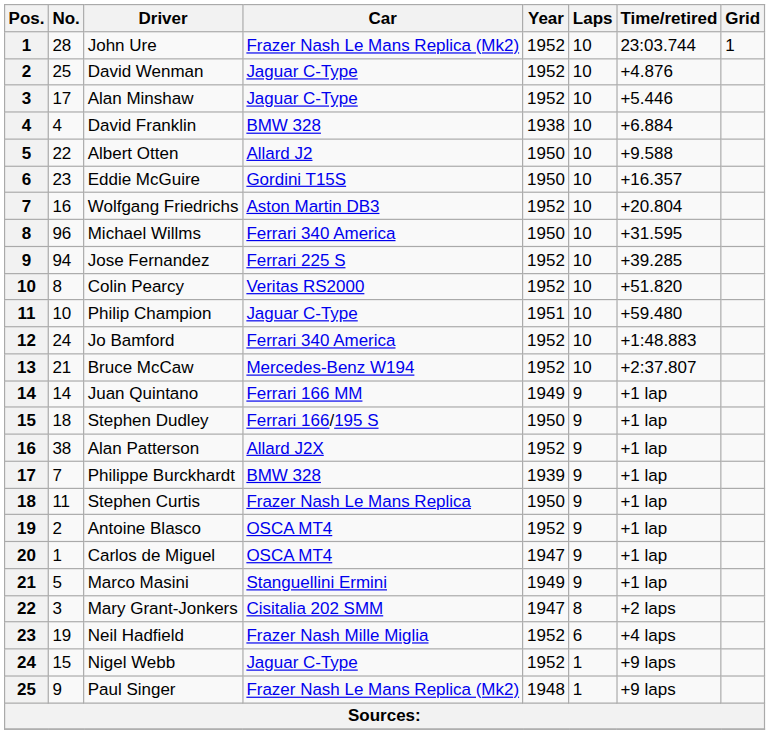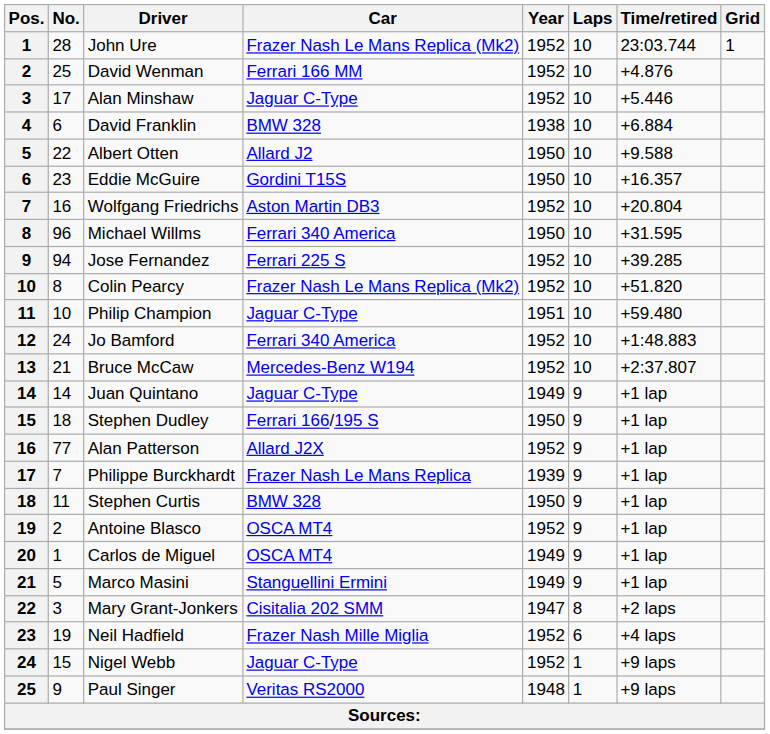 <table class="wikitable" style="font-size:90%">
 <tr>
 <th>Pos.</th>
 <th>No.</th>
 <th>Driver</th>
 <th>Car</th>
 <th>Year</th>
 <th>Laps</th>
 <th>Time/retired</th>
 <th>Grid</th>
 </tr>
 <tr>
 <th>1</th>
 <td>28</td>
 <td> John Ure</td>
 <td><a href='#'>Frazer Nash Le Mans Replica (Mk2)</a></td>
 <td>1952</td>
 <td>10</td>
 <td>23:03.744</td>
 <td>1</td>
 </tr>
 <tr>
 <th>2</th>
 <td>25</td>
 <td> David Wenman</td>
-<td><a href='#'>Jaguar C-Type</a></td>
+<td><a href='#'>Ferrari 166 MM</a></td>
 <td>1952</td>
 <td>10</td>
 <td>+4.876</td>
 <td></td>
 </tr>
 <tr>
 <th>3</th>
 <td>17</td>
 <td> Alan Minshaw</td>
 <td><a href='#'>Jaguar C-Type</a></td>
 <td>1952</td>
 <td>10</td>
 <td>+5.446</td>
 <td></td>
 </tr>
 <tr>
 <th>4</th>
-<td>4</td>
+<td>6</td>
 <td> David Franklin</td>
 <td><a href='#'>BMW 328</a></td>
 <td>1938</td>
 <td>10</td>
 <td>+6.884</td>
 <td></td>
 </tr>
 <tr>
 <th>5</th>
 <td>22</td>
 <td> Albert Otten</td>
 <td><a href='#'>Allard J2</a></td>
 <td>1950</td>
 <td>10</td>
 <td>+9.588</td>
 <td></td>
 </tr>
 <tr>
 <th>6</th>
 <td>23</td>
 <td> Eddie McGuire</td>
 <td><a href='#'>Gordini T15S</a></td>
 <td>1950</td>
 <td>10</td>
 <td>+16.357</td>
 <td></td>
 </tr>
 <tr>
 <th>7</th>
 <td>16</td>
 <td> Wolfgang Friedrichs</td>
 <td><a href='#'>Aston Martin DB3</a></td>
 <td>1952</td>
 <td>10</td>
 <td>+20.804</td>
 <td></td>
 </tr>
 <tr>
 <th>8</th>
 <td>96</td>
 <td> Michael Willms</td>
 <td><a href='#'>Ferrari 340 America</a></td>
 <td>1950</td>
 <td>10</td>
 <td>+31.595</td>
 <td></td>
 </tr>
 <tr>
 <th>9</th>
 <td>94</td>
 <td> Jose Fernandez</td>
 <td><a href='#'>Ferrari 225 S</a></td>
 <td>1952</td>
 <td>10</td>
 <td>+39.285</td>
 <td></td>
 </tr>
 <tr>
 <th>10</th>
 <td>8</td>
 <td> Colin Pearcy</td>
-<td><a href='#'>Veritas RS2000</a></td>
+<td><a href='#'>Frazer Nash Le Mans Replica (Mk2)</a></td>
 <td>1952</td>
 <td>10</td>
 <td>+51.820</td>
 <td></td>
 </tr>
 <tr>
 <th>11</th>
 <td>10</td>
 <td> Philip Champion</td>
 <td><a href='#'>Jaguar C-Type</a></td>
 <td>1951</td>
 <td>10</td>
 <td>+59.480</td>
 <td></td>
 </tr>
 <tr>
 <th>12</th>
 <td>24</td>
 <td> Jo Bamford</td>
 <td><a href='#'>Ferrari 340 America</a></td>
 <td>1952</td>
 <td>10</td>
 <td>+1:48.883</td>
 <td></td>
 </tr>
 <tr>
 <th>13</th>
 <td>21</td>
 <td> Bruce McCaw</td>
 <td><a href='#'>Mercedes-Benz W194</a></td>
 <td>1952</td>
 <td>10</td>
 <td>+2:37.807</td>
 <td></td>
 </tr>
 <tr>
 <th>14</th>
 <td>14</td>
 <td> Juan Quintano</td>
-<td><a href='#'>Ferrari 166 MM</a></td>
+<td><a href='#'>Jaguar C-Type</a></td>
 <td>1949</td>
 <td>9</td>
 <td>+1 lap</td>
 <td></td>
 </tr>
 <tr>
 <th>15</th>
 <td>18</td>
 <td> Stephen Dudley</td>
 <td><a href='#'>Ferrari 166</a>/<a href='#'>195 S</a></td>
 <td>1950</td>
 <td>9</td>
 <td>+1 lap</td>
 <td></td>
 </tr>
 <tr>
 <th>16</th>
-<td>38</td>
+<td>77</td>
 <td> Alan Patterson</td>
 <td><a href='#'>Allard J2X</a></td>
 <td>1952</td>
 <td>9</td>
 <td>+1 lap</td>
 <td></td>
 </tr>
 <tr>
 <th>17</th>
 <td>7</td>
 <td> Philippe Burckhardt</td>
-<td><a href='#'>BMW 328</a></td>
+<td><a href='#'>Frazer Nash Le Mans Replica</a></td>
 <td>1939</td>
 <td>9</td>
 <td>+1 lap</td>
 <td></td>
 </tr>
 <tr>
 <th>18</th>
 <td>11</td>
 <td> Stephen Curtis</td>
-<td><a href='#'>Frazer Nash Le Mans Replica</a></td>
+<td><a href='#'>BMW 328</a></td>
 <td>1950</td>
 <td>9</td>
 <td>+1 lap</td>
 <td></td>
 </tr>
 <tr>
 <th>19</th>
 <td>2</td>
 <td> Antoine Blasco</td>
 <td><a href='#'>OSCA MT4</a></td>
 <td>1952</td>
 <td>9</td>
 <td>+1 lap</td>
 <td></td>
 </tr>
 <tr>
 <th>20</th>
 <td>1</td>
 <td> Carlos de Miguel</td>
 <td><a href='#'>OSCA MT4</a></td>
-<td>1947</td>
+<td>1949</td>
 <td>9</td>
 <td>+1 lap</td>
 <td></td>
 </tr>
 <tr>
 <th>21</th>
 <td>5</td>
 <td> Marco Masini</td>
 <td><a href='#'>Stanguellini Ermini</a></td>
 <td>1949</td>
 <td>9</td>
 <td>+1 lap</td>
 <td></td>
 </tr>
 <tr>
 <th>22</th>
 <td>3</td>
 <td> Mary Grant-Jonkers</td>
 <td><a href='#'>Cisitalia 202 SMM</a></td>
 <td>1947</td>
 <td>8</td>
 <td>+2 laps</td>
 <td></td>
 </tr>
 <tr>
 <th>23</th>
 <td>19</td>
 <td> Neil Hadfield</td>
 <td><a href='#'>Frazer Nash Mille Miglia</a></td>
 <td>1952</td>
 <td>6</td>
 <td>+4 laps</td>
 <td></td>
 </tr>
 <tr>
 <th>24</th>
 <td>15</td>
 <td> Nigel Webb</td>
 <td><a href='#'>Jaguar C-Type</a></td>
 <td>1952</td>
 <td>1</td>
 <td>+9 laps</td>
 <td></td>
 </tr>
 <tr>
 <th>25</th>
 <td>9</td>
 <td> Paul Singer</td>
-<td><a href='#'>Frazer Nash Le Mans Replica (Mk2)</a></td>
+<td><a href='#'>Veritas RS2000</a></td>
 <td>1948</td>
 <td>1</td>
 <td>+9 laps</td>
 <td></td>
 </tr>
 <tr style="background-color:#E5E4E2" align="center">
 <th colspan=8>Sources:</th>
 </tr>
 <tr>
 </tr>
 </table>
